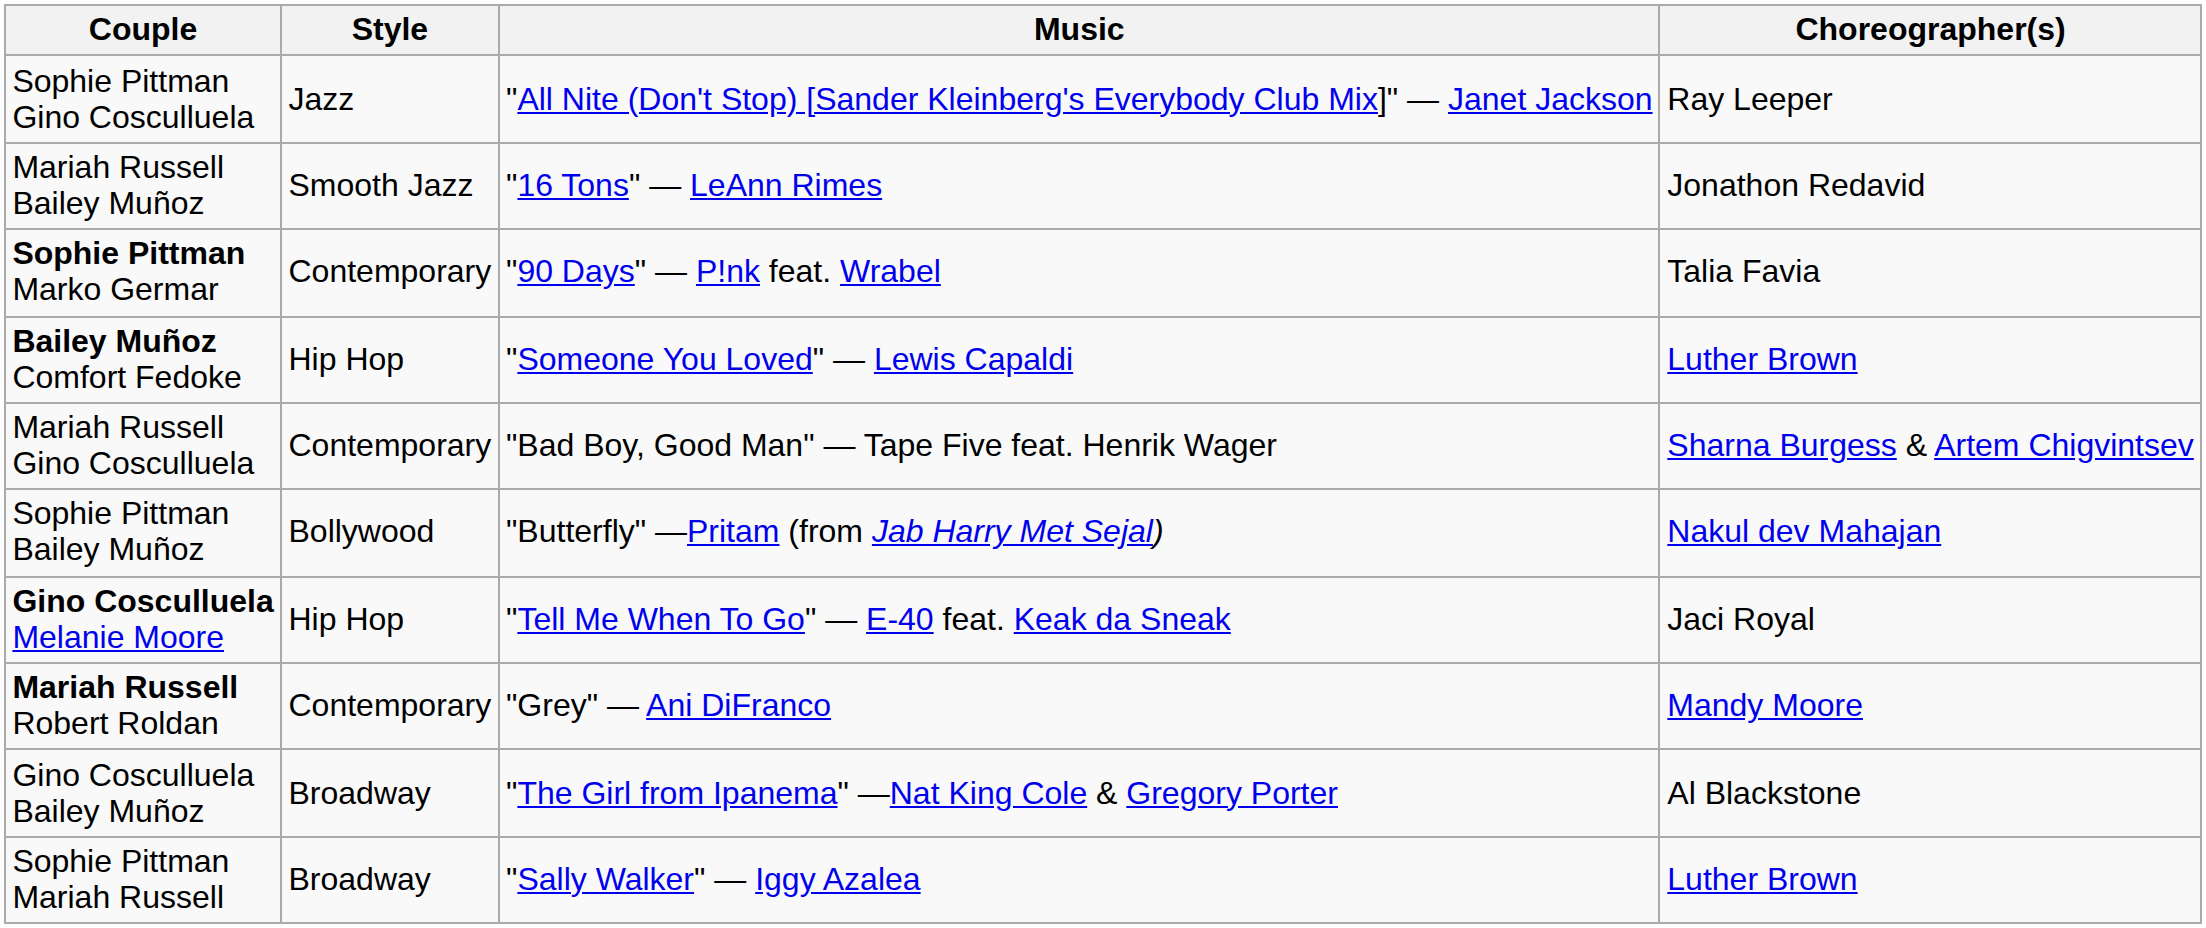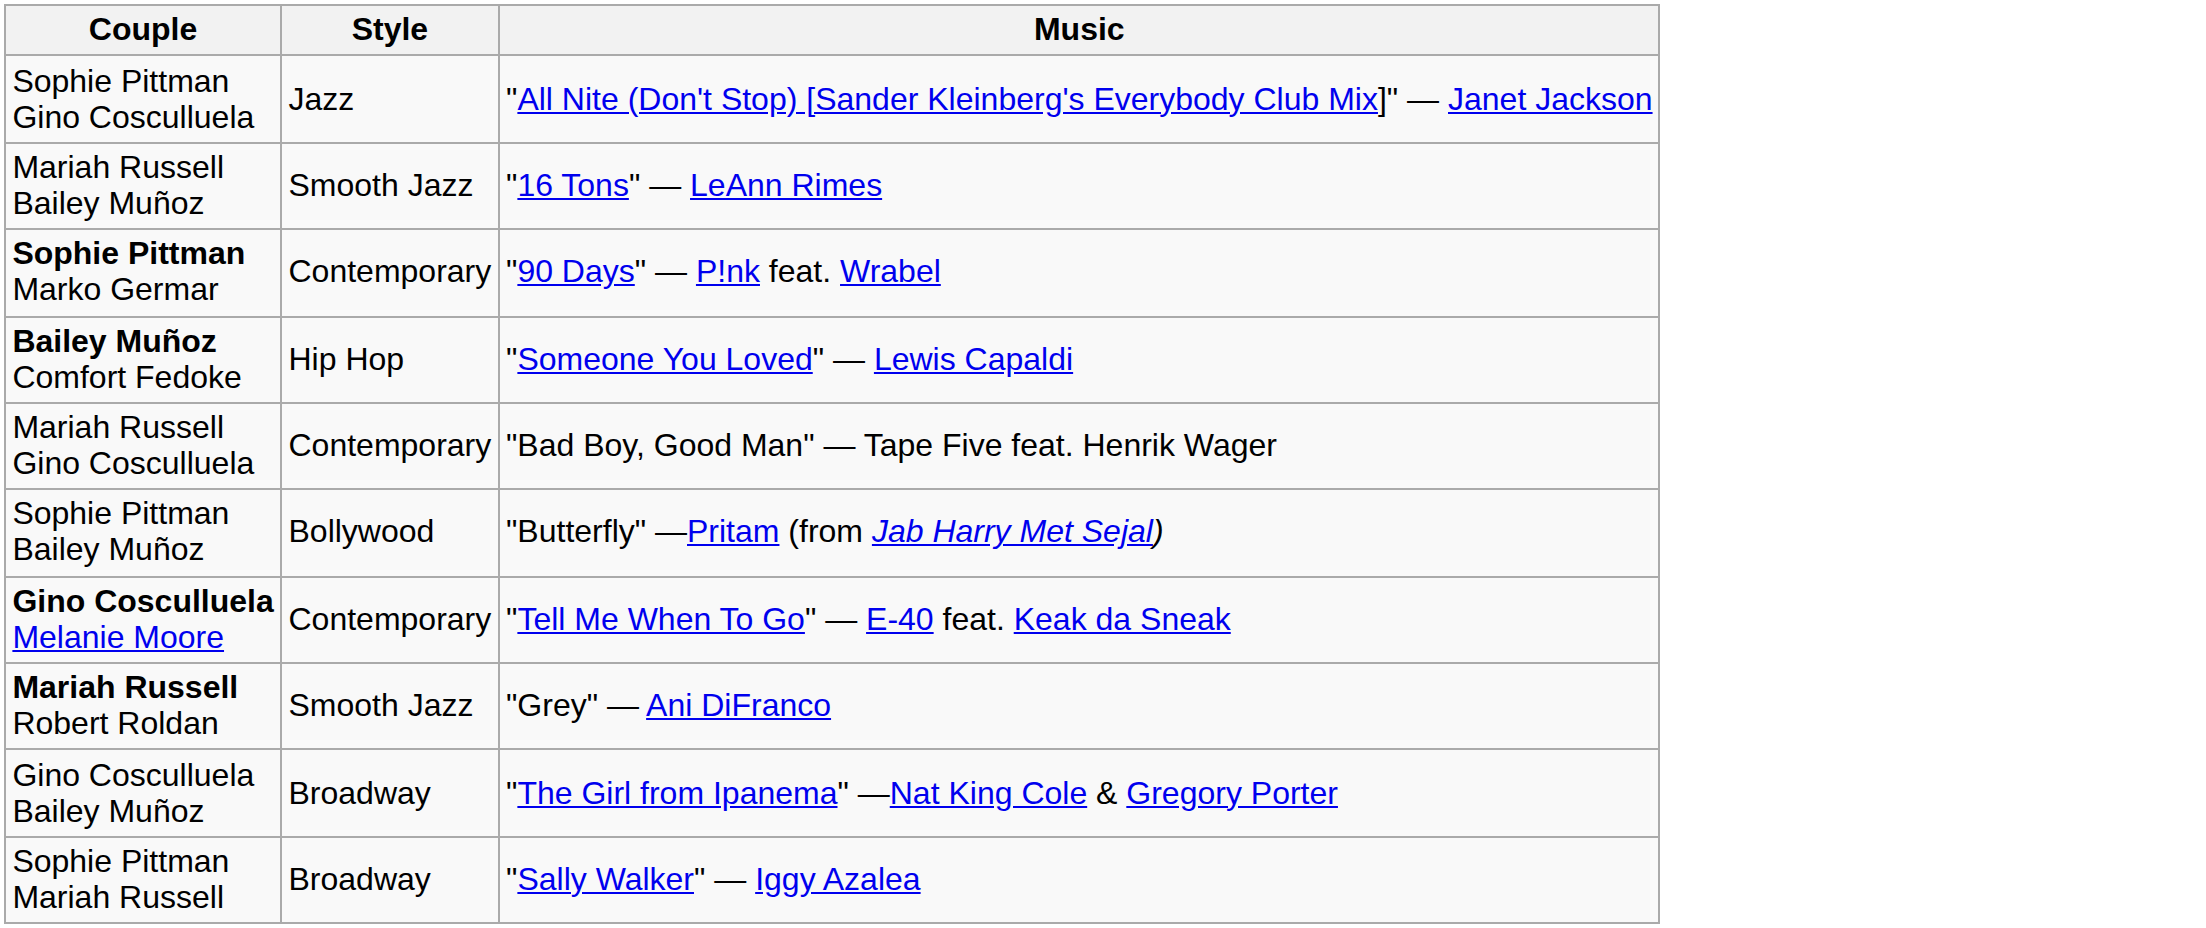 <table class="wikitable">
 <tr>
 <th>Couple</th>
 <th>Style</th>
 <th>Music</th>
-<th>Choreographer(s)</th>
 </tr>
 <tr>
 <td>Sophie Pittman<br>Gino Cosculluela</td>
 <td>Jazz</td>
 <td>"<a href='#'>All Nite (Don't Stop) [Sander Kleinberg's Everybody Club Mix</a>]" — <a href='#'>Janet Jackson</a></td>
-<td>Ray Leeper</td>
 </tr>
 <tr>
 <td>Mariah Russell<br>Bailey Muñoz</td>
 <td>Smooth Jazz</td>
 <td>"<a href='#'>16 Tons</a>" — <a href='#'>LeAnn Rimes</a></td>
-<td>Jonathon Redavid</td>
 </tr>
 <tr>
 <td><strong>Sophie Pittman</strong><br>Marko Germar</td>
 <td>Contemporary</td>
 <td>"<a href='#'>90 Days</a>" — <a href='#'>P!nk</a> feat. <a href='#'>Wrabel</a></td>
-<td>Talia Favia</td>
 </tr>
 <tr>
 <td><strong>Bailey Muñoz</strong><br>Comfort Fedoke</td>
 <td>Hip Hop</td>
 <td>"<a href='#'>Someone You Loved</a>" — <a href='#'>Lewis Capaldi</a></td>
-<td><a href='#'>Luther Brown</a></td>
 </tr>
 <tr>
 <td>Mariah Russell<br>Gino Cosculluela</td>
 <td>Contemporary</td>
 <td>"Bad Boy, Good Man" — Tape Five feat. Henrik Wager</td>
-<td><a href='#'>Sharna Burgess</a> & <a href='#'>Artem Chigvintsev</a></td>
 </tr>
 <tr>
 <td>Sophie Pittman<br>Bailey Muñoz</td>
 <td>Bollywood</td>
 <td>"Butterfly" —<a href='#'>Pritam</a> (from <em><a href='#'>Jab Harry Met Sejal</a>)</em></td>
-<td><a href='#'>Nakul dev Mahajan</a></td>
 </tr>
 <tr>
 <td><strong>Gino Cosculluela</strong><br><a href='#'>Melanie Moore</a></td>
-<td>Hip Hop</td>
+<td>Contemporary</td>
 <td>"<a href='#'>Tell Me When To Go</a>" — <a href='#'>E-40</a> feat. <a href='#'>Keak da Sneak</a></td>
-<td>Jaci Royal</td>
 </tr>
 <tr>
 <td><strong>Mariah Russell</strong><br>Robert Roldan</td>
-<td>Contemporary</td>
+<td>Smooth Jazz</td>
 <td>"Grey" — <a href='#'>Ani DiFranco</a></td>
-<td><a href='#'>Mandy Moore</a></td>
 </tr>
 <tr>
 <td>Gino Cosculluela<br>Bailey Muñoz</td>
 <td>Broadway</td>
 <td>"<a href='#'>The Girl from Ipanema</a>" —<a href='#'>Nat King Cole</a> & <a href='#'>Gregory Porter</a></td>
-<td>Al Blackstone</td>
 </tr>
 <tr>
 <td>Sophie Pittman<br>Mariah Russell</td>
 <td>Broadway</td>
 <td>"<a href='#'>Sally Walker</a>" — <a href='#'>Iggy Azalea</a></td>
-<td><a href='#'>Luther Brown</a></td>
 </tr>
 </table>
